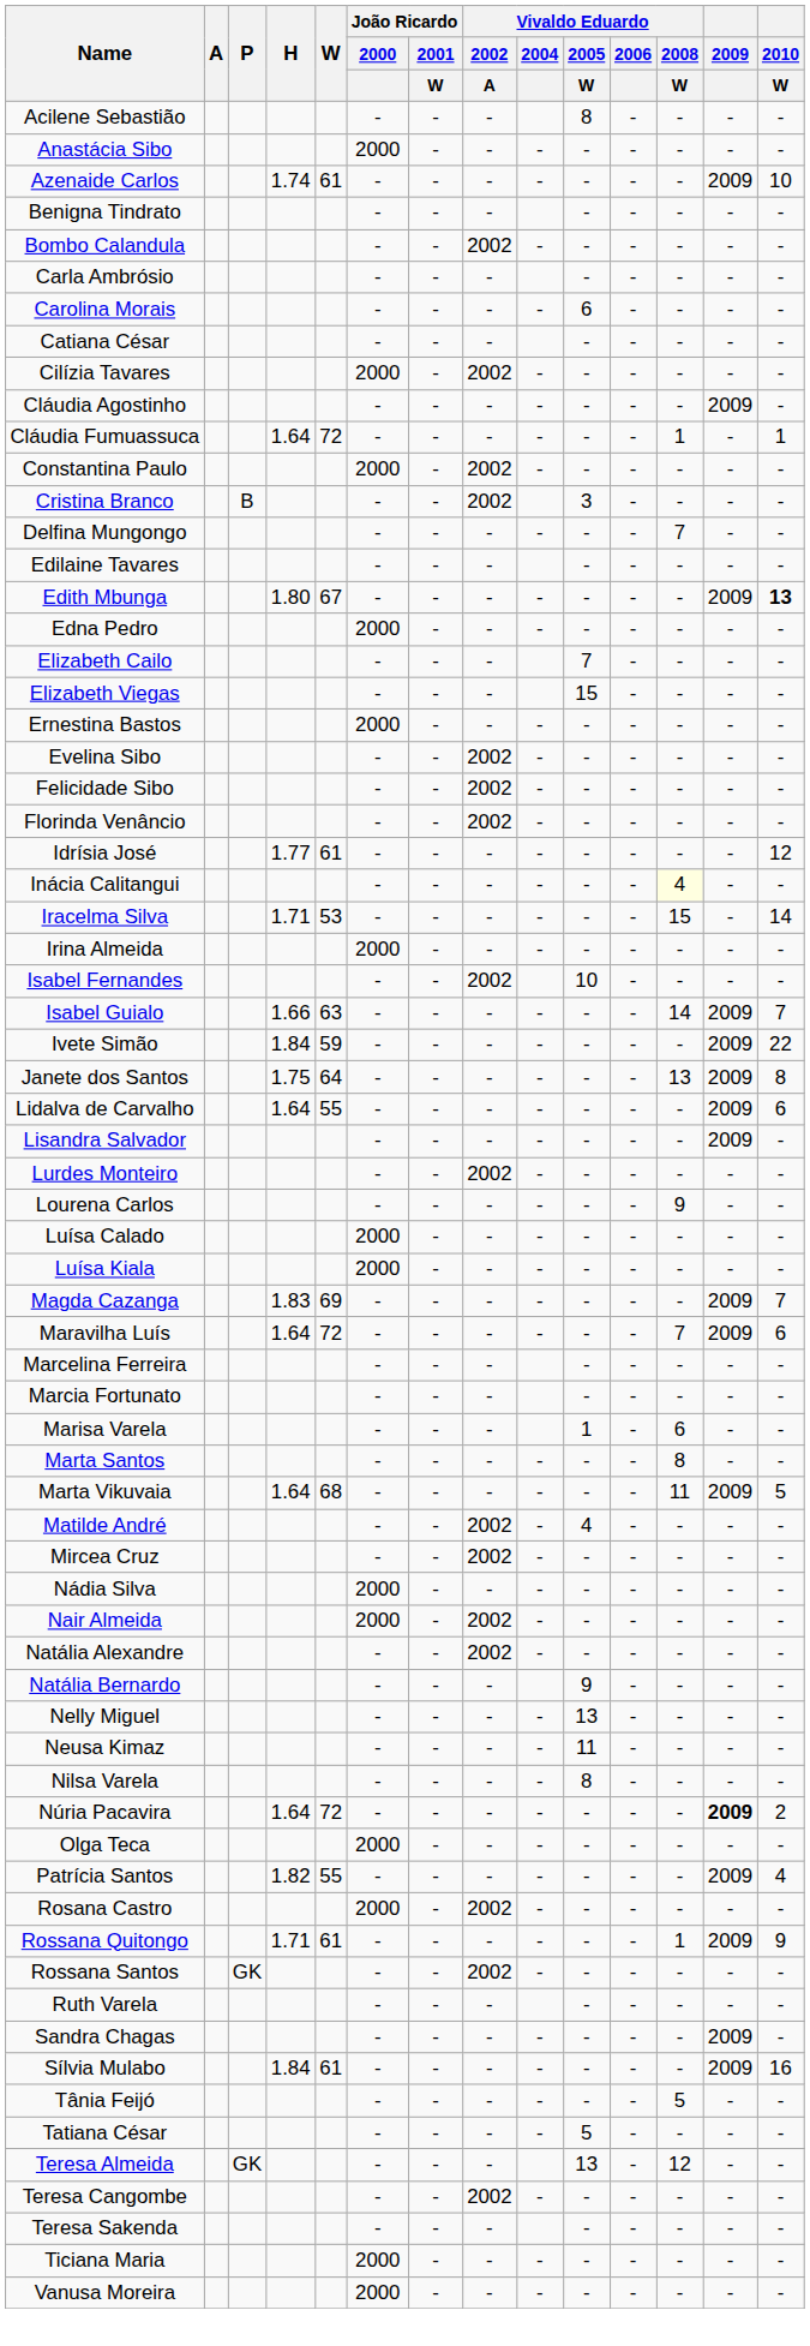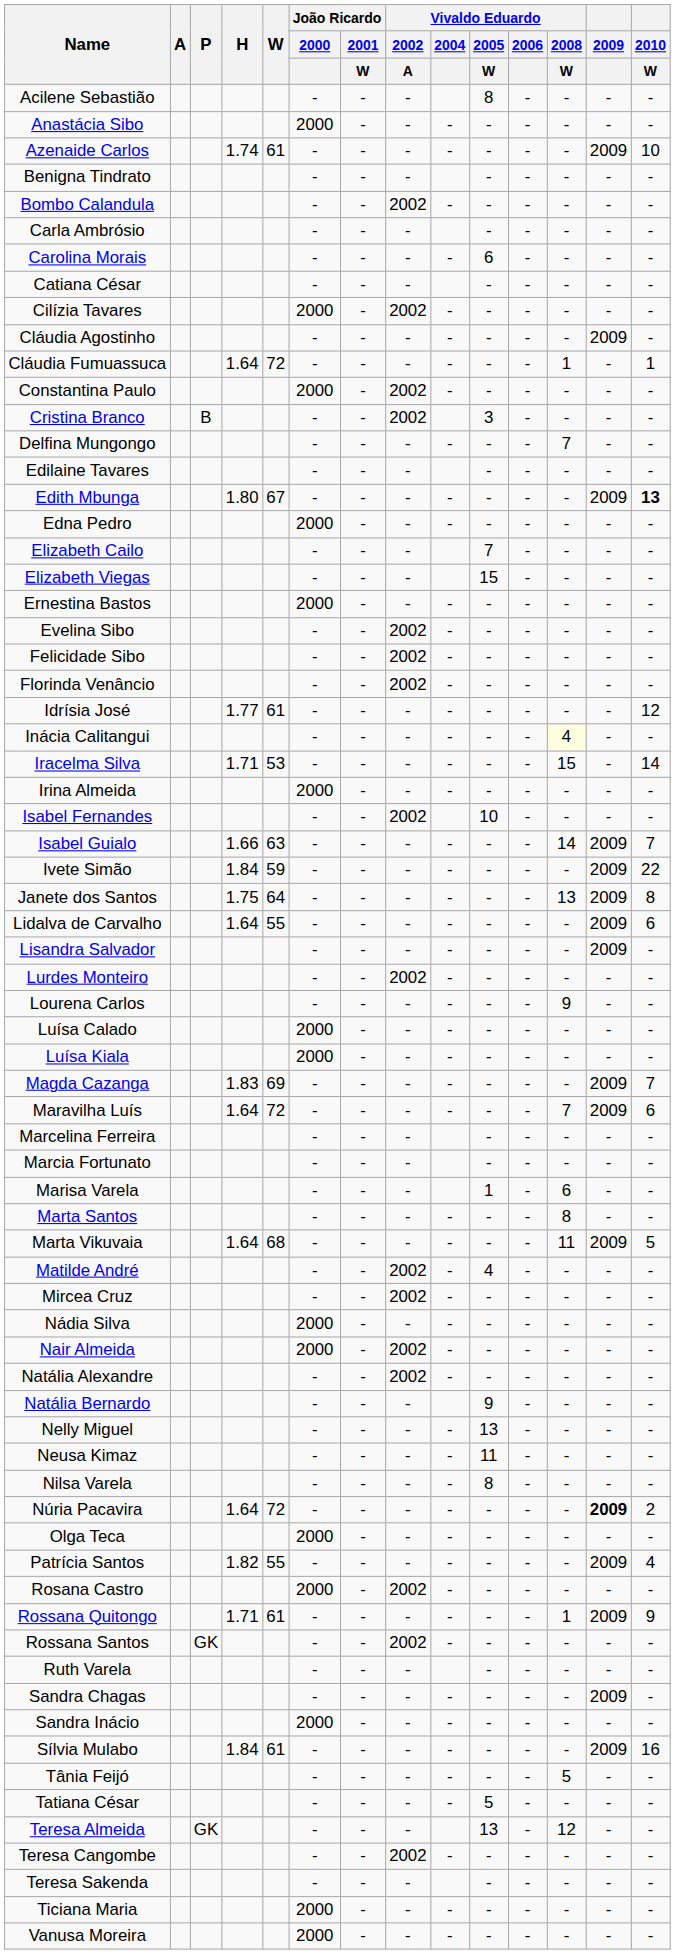 <table class="wikitable plainrowheaders sortable" style="text-align:center">
 <tr>
 <th scope="col" rowspan="3">Name</th>
 <th scope="col" rowspan="3">A</th>
 <th scope="col" rowspan="3">P</th>
 <th scope="col" rowspan="3">H</th>
 <th scope="col" rowspan="3">W</th>
 <th colspan="2"><small>João Ricardo</small></th>
 <th colspan="5"><small><a href='#'>Vivaldo Eduardo</a></small></th>
 <th colspan="1"><small></small></th>
 <th colspan="1"><small></small></th>
 </tr>
 <tr>
 <th colspan="1"><small><a href='#'>2000</a></small></th>
 <th colspan="1"><small><a href='#'>2001</a></small></th>
 <th colspan="1"><small><a href='#'>2002</a></small></th>
 <th colspan="1"><small><a href='#'>2004</a></small></th>
 <th colspan="1"><small><a href='#'>2005</a></small></th>
 <th colspan="1"><small><a href='#'>2006</a></small></th>
 <th colspan="1"><small><a href='#'>2008</a></small></th>
 <th colspan="1"><small><a href='#'>2009</a></small></th>
 <th colspan="1"><small><a href='#'>2010</a></small></th>
 </tr>
 <tr>
 <th scope="col" rowspan="1"><small></small></th>
 <th scope="col" rowspan="1"><small>W</small></th>
 <th scope="col" rowspan="1"><small>A</small></th>
 <th scope="col" rowspan="1"><small></small></th>
 <th scope="col" rowspan="1"><small>W</small></th>
 <th scope="col" rowspan="1"><small></small></th>
 <th scope="col" rowspan="1"><small>W</small></th>
 <th scope="col" rowspan="1"><small></small></th>
 <th scope="col" rowspan="1"><small>W</small></th>
 </tr>
 <tr>
 <td>Acilene Sebastião</td>
 <td></td>
 <td></td>
 <td></td>
 <td></td>
 <td>-</td>
 <td>-</td>
 <td>-</td>
 <td></td>
 <td data-sort-value="08">8</td>
 <td>-</td>
 <td>-</td>
 <td>-</td>
 <td>-</td>
 </tr>
 <tr>
 <td><a href='#'>Anastácia Sibo</a></td>
 <td></td>
 <td></td>
 <td></td>
 <td></td>
 <td>2000</td>
 <td>-</td>
 <td>-</td>
 <td>-</td>
 <td>-</td>
 <td>-</td>
 <td>-</td>
 <td>-</td>
 <td>-</td>
 </tr>
 <tr>
 <td><a href='#'>Azenaide Carlos</a></td>
 <td></td>
 <td></td>
 <td>1.74</td>
 <td>61</td>
 <td>-</td>
 <td>-</td>
 <td>-</td>
 <td>-</td>
 <td>-</td>
 <td>-</td>
 <td>-</td>
 <td>2009</td>
 <td>10</td>
 </tr>
 <tr>
 <td>Benigna Tindrato</td>
 <td></td>
 <td></td>
 <td></td>
 <td></td>
 <td>-</td>
 <td>-</td>
 <td>-</td>
 <td></td>
 <td>-</td>
 <td>-</td>
 <td>-</td>
 <td>-</td>
 <td>-</td>
 </tr>
 <tr>
 <td><a href='#'>Bombo Calandula</a></td>
 <td></td>
 <td></td>
 <td></td>
 <td></td>
 <td>-</td>
 <td>-</td>
 <td>2002</td>
 <td>-</td>
 <td>-</td>
 <td>-</td>
 <td>-</td>
 <td>-</td>
 <td>-</td>
 </tr>
 <tr>
 <td>Carla Ambrósio</td>
 <td></td>
 <td></td>
 <td></td>
 <td></td>
 <td>-</td>
 <td>-</td>
 <td>-</td>
 <td></td>
 <td>-</td>
 <td>-</td>
 <td>-</td>
 <td>-</td>
 <td>-</td>
 </tr>
 <tr>
 <td><a href='#'>Carolina Morais</a></td>
 <td></td>
 <td></td>
 <td></td>
 <td></td>
 <td>-</td>
 <td>-</td>
 <td>-</td>
 <td>-</td>
 <td data-sort-value="06">6</td>
 <td>-</td>
 <td>-</td>
 <td>-</td>
 <td>-</td>
 </tr>
 <tr>
 <td>Catiana César</td>
 <td></td>
 <td></td>
 <td></td>
 <td></td>
 <td>-</td>
 <td>-</td>
 <td>-</td>
 <td></td>
 <td>-</td>
 <td>-</td>
 <td>-</td>
 <td>-</td>
 <td>-</td>
 </tr>
 <tr>
 <td>Cilízia Tavares</td>
 <td></td>
 <td></td>
 <td></td>
 <td></td>
 <td>2000</td>
 <td>-</td>
 <td>2002</td>
 <td>-</td>
 <td>-</td>
 <td>-</td>
 <td>-</td>
 <td>-</td>
 <td>-</td>
 </tr>
 <tr>
 <td>Cláudia Agostinho</td>
 <td></td>
 <td></td>
 <td></td>
 <td></td>
 <td>-</td>
 <td>-</td>
 <td>-</td>
 <td>-</td>
 <td>-</td>
 <td>-</td>
 <td>-</td>
 <td>2009</td>
 <td>-</td>
 </tr>
 <tr>
 <td>Cláudia Fumuassuca</td>
 <td></td>
 <td></td>
 <td>1.64</td>
 <td>72</td>
 <td>-</td>
 <td>-</td>
 <td>-</td>
 <td>-</td>
 <td>-</td>
 <td>-</td>
 <td data-sort-value="01">1</td>
 <td>-</td>
 <td data-sort-value="01">1</td>
 </tr>
 <tr>
 <td>Constantina Paulo</td>
 <td></td>
 <td></td>
 <td></td>
 <td></td>
 <td>2000</td>
 <td>-</td>
 <td>2002</td>
 <td>-</td>
 <td>-</td>
 <td>-</td>
 <td>-</td>
 <td>-</td>
 <td>-</td>
 </tr>
 <tr>
 <td><a href='#'>Cristina Branco</a></td>
 <td></td>
 <td>B</td>
 <td></td>
 <td></td>
 <td>-</td>
 <td>-</td>
 <td>2002</td>
 <td></td>
 <td data-sort-value="03">3</td>
 <td>-</td>
 <td>-</td>
 <td>-</td>
 <td>-</td>
 </tr>
 <tr>
 <td>Delfina Mungongo</td>
 <td></td>
 <td></td>
 <td></td>
 <td></td>
 <td>-</td>
 <td>-</td>
 <td>-</td>
 <td>-</td>
 <td>-</td>
 <td>-</td>
 <td data-sort-value="07">7</td>
 <td>-</td>
 <td>-</td>
 </tr>
 <tr>
 <td>Edilaine Tavares</td>
 <td></td>
 <td></td>
 <td></td>
 <td></td>
 <td>-</td>
 <td>-</td>
 <td>-</td>
 <td></td>
 <td>-</td>
 <td>-</td>
 <td>-</td>
 <td>-</td>
 <td>-</td>
 </tr>
 <tr>
 <td><a href='#'>Edith Mbunga</a></td>
 <td></td>
 <td></td>
 <td>1.80</td>
 <td>67</td>
 <td>-</td>
 <td>-</td>
 <td>-</td>
 <td>-</td>
 <td>-</td>
 <td>-</td>
 <td>-</td>
 <td>2009</td>
 <td><strong>13</strong></td>
 </tr>
 <tr>
 <td>Edna Pedro</td>
 <td></td>
 <td></td>
 <td></td>
 <td></td>
 <td>2000</td>
 <td>-</td>
 <td>-</td>
 <td>-</td>
 <td>-</td>
 <td>-</td>
 <td>-</td>
 <td>-</td>
 <td>-</td>
 </tr>
 <tr>
 <td><a href='#'>Elizabeth Cailo</a></td>
 <td></td>
 <td></td>
 <td></td>
 <td></td>
 <td>-</td>
 <td>-</td>
 <td>-</td>
 <td></td>
 <td data-sort-value="07">7</td>
 <td>-</td>
 <td>-</td>
 <td>-</td>
 <td>-</td>
 </tr>
 <tr>
 <td><a href='#'>Elizabeth Viegas</a></td>
 <td></td>
 <td></td>
 <td></td>
 <td></td>
 <td>-</td>
 <td>-</td>
 <td>-</td>
 <td></td>
 <td>15</td>
 <td>-</td>
 <td>-</td>
 <td>-</td>
 <td>-</td>
 </tr>
 <tr>
 <td>Ernestina Bastos</td>
 <td></td>
 <td></td>
 <td></td>
 <td></td>
 <td>2000</td>
 <td>-</td>
 <td>-</td>
 <td>-</td>
 <td>-</td>
 <td>-</td>
 <td>-</td>
 <td>-</td>
 <td>-</td>
 </tr>
 <tr>
 <td>Evelina Sibo</td>
 <td></td>
 <td></td>
 <td></td>
 <td></td>
 <td>-</td>
 <td>-</td>
 <td>2002</td>
 <td>-</td>
 <td>-</td>
 <td>-</td>
 <td>-</td>
 <td>-</td>
 <td>-</td>
 </tr>
 <tr>
 <td>Felicidade Sibo</td>
 <td></td>
 <td></td>
 <td></td>
 <td></td>
 <td>-</td>
 <td>-</td>
 <td>2002</td>
 <td>-</td>
 <td>-</td>
 <td>-</td>
 <td>-</td>
 <td>-</td>
 <td>-</td>
 </tr>
 <tr>
 <td>Florinda Venâncio</td>
 <td></td>
 <td></td>
 <td></td>
 <td></td>
 <td>-</td>
 <td>-</td>
 <td>2002</td>
 <td>-</td>
 <td>-</td>
 <td>-</td>
 <td>-</td>
 <td>-</td>
 <td>-</td>
 </tr>
 <tr>
 <td>Idrísia José</td>
 <td></td>
 <td></td>
 <td>1.77</td>
 <td>61</td>
 <td>-</td>
 <td>-</td>
 <td>-</td>
 <td>-</td>
 <td>-</td>
 <td>-</td>
 <td>-</td>
 <td>-</td>
 <td>12</td>
 </tr>
 <tr>
 <td>Inácia Calitangui</td>
 <td></td>
 <td></td>
 <td></td>
 <td></td>
 <td>-</td>
 <td>-</td>
 <td>-</td>
 <td>-</td>
 <td>-</td>
 <td>-</td>
 <td data-sort-value="04" style="background: lightyellow;">4</td>
 <td>-</td>
 <td>-</td>
 </tr>
 <tr>
 <td><a href='#'>Iracelma Silva</a></td>
 <td></td>
 <td></td>
 <td>1.71</td>
 <td>53</td>
 <td>-</td>
 <td>-</td>
 <td>-</td>
 <td>-</td>
 <td>-</td>
 <td>-</td>
 <td>15</td>
 <td>-</td>
 <td>14</td>
 </tr>
 <tr>
 <td>Irina Almeida</td>
 <td></td>
 <td></td>
 <td></td>
 <td></td>
 <td>2000</td>
 <td>-</td>
 <td>-</td>
 <td>-</td>
 <td>-</td>
 <td>-</td>
 <td>-</td>
 <td>-</td>
 <td>-</td>
 </tr>
 <tr>
 <td><a href='#'>Isabel Fernandes</a></td>
 <td></td>
 <td></td>
 <td></td>
 <td></td>
 <td>-</td>
 <td>-</td>
 <td>2002</td>
 <td></td>
 <td>10</td>
 <td>-</td>
 <td>-</td>
 <td>-</td>
 <td>-</td>
 </tr>
 <tr>
 <td><a href='#'>Isabel Guialo</a></td>
 <td></td>
 <td></td>
 <td>1.66</td>
 <td>63</td>
 <td>-</td>
 <td>-</td>
 <td>-</td>
 <td>-</td>
 <td>-</td>
 <td>-</td>
 <td>14</td>
 <td>2009</td>
 <td data-sort-value="07">7</td>
 </tr>
 <tr>
 <td>Ivete Simão</td>
 <td></td>
 <td></td>
 <td>1.84</td>
 <td>59</td>
 <td>-</td>
 <td>-</td>
 <td>-</td>
 <td>-</td>
 <td>-</td>
 <td>-</td>
 <td>-</td>
 <td>2009</td>
 <td>22</td>
 </tr>
 <tr>
 <td>Janete dos Santos</td>
 <td></td>
 <td></td>
 <td>1.75</td>
 <td>64</td>
 <td>-</td>
 <td>-</td>
 <td>-</td>
 <td>-</td>
 <td>-</td>
 <td>-</td>
 <td>13</td>
 <td>2009</td>
 <td data-sort-value="08">8</td>
 </tr>
 <tr>
 <td>Lidalva de Carvalho</td>
 <td></td>
 <td></td>
 <td>1.64</td>
 <td>55</td>
 <td>-</td>
 <td>-</td>
 <td>-</td>
 <td>-</td>
 <td>-</td>
 <td>-</td>
 <td>-</td>
 <td>2009</td>
 <td data-sort-value="06">6</td>
 </tr>
 <tr>
 <td><a href='#'>Lisandra Salvador</a></td>
 <td></td>
 <td></td>
 <td></td>
 <td></td>
 <td>-</td>
 <td>-</td>
 <td>-</td>
 <td>-</td>
 <td>-</td>
 <td>-</td>
 <td>-</td>
 <td>2009</td>
 <td>-</td>
 </tr>
 <tr>
 <td><a href='#'>Lurdes Monteiro</a></td>
 <td></td>
 <td></td>
 <td></td>
 <td></td>
 <td>-</td>
 <td>-</td>
 <td>2002</td>
 <td>-</td>
 <td>-</td>
 <td>-</td>
 <td>-</td>
 <td>-</td>
 <td>-</td>
 </tr>
 <tr>
 <td>Lourena Carlos</td>
 <td></td>
 <td></td>
 <td></td>
 <td></td>
 <td>-</td>
 <td>-</td>
 <td>-</td>
 <td>-</td>
 <td>-</td>
 <td>-</td>
 <td data-sort-value="09">9</td>
 <td>-</td>
 <td>-</td>
 </tr>
 <tr>
 <td>Luísa Calado</td>
 <td></td>
 <td></td>
 <td></td>
 <td></td>
 <td>2000</td>
 <td>-</td>
 <td>-</td>
 <td>-</td>
 <td>-</td>
 <td>-</td>
 <td>-</td>
 <td>-</td>
 <td>-</td>
 </tr>
 <tr>
 <td><a href='#'>Luísa Kiala</a></td>
 <td></td>
 <td></td>
 <td></td>
 <td></td>
 <td>2000</td>
 <td>-</td>
 <td>-</td>
 <td>-</td>
 <td>-</td>
 <td>-</td>
 <td>-</td>
 <td>-</td>
 <td>-</td>
 </tr>
 <tr>
 <td><a href='#'>Magda Cazanga</a></td>
 <td></td>
 <td></td>
 <td>1.83</td>
 <td>69</td>
 <td>-</td>
 <td>-</td>
 <td>-</td>
 <td>-</td>
 <td>-</td>
 <td>-</td>
 <td>-</td>
 <td>2009</td>
 <td data-sort-value="07">7</td>
 </tr>
 <tr>
 <td>Maravilha Luís</td>
 <td></td>
 <td></td>
 <td>1.64</td>
 <td>72</td>
 <td>-</td>
 <td>-</td>
 <td>-</td>
 <td>-</td>
 <td>-</td>
 <td>-</td>
 <td data-sort-value="07">7</td>
 <td>2009</td>
 <td data-sort-value="06">6</td>
 </tr>
 <tr>
 <td>Marcelina Ferreira</td>
 <td></td>
 <td></td>
 <td></td>
 <td></td>
 <td>-</td>
 <td>-</td>
 <td>-</td>
 <td></td>
 <td>-</td>
 <td>-</td>
 <td>-</td>
 <td>-</td>
 <td>-</td>
 </tr>
 <tr>
 <td>Marcia Fortunato</td>
 <td></td>
 <td></td>
 <td></td>
 <td></td>
 <td>-</td>
 <td>-</td>
 <td>-</td>
 <td></td>
 <td>-</td>
 <td>-</td>
 <td>-</td>
 <td>-</td>
 <td>-</td>
 </tr>
 <tr>
 <td>Marisa Varela</td>
 <td></td>
 <td></td>
 <td></td>
 <td></td>
 <td>-</td>
 <td>-</td>
 <td>-</td>
 <td></td>
 <td data-sort-value="01">1</td>
 <td>-</td>
 <td data-sort-value="06">6</td>
 <td>-</td>
 <td>-</td>
 </tr>
 <tr>
 <td><a href='#'>Marta Santos</a></td>
 <td></td>
 <td></td>
 <td></td>
 <td></td>
 <td>-</td>
 <td>-</td>
 <td>-</td>
 <td>-</td>
 <td>-</td>
 <td>-</td>
 <td data-sort-value="08">8</td>
 <td>-</td>
 <td>-</td>
 </tr>
 <tr>
 <td>Marta Vikuvaia</td>
 <td></td>
 <td></td>
 <td>1.64</td>
 <td>68</td>
 <td>-</td>
 <td>-</td>
 <td>-</td>
 <td>-</td>
 <td>-</td>
 <td>-</td>
 <td>11</td>
 <td>2009</td>
 <td data-sort-value="05">5</td>
 </tr>
 <tr>
 <td><a href='#'>Matilde André</a></td>
 <td></td>
 <td></td>
 <td></td>
 <td></td>
 <td>-</td>
 <td>-</td>
 <td>2002</td>
 <td>-</td>
 <td data-sort-value="04">4</td>
 <td>-</td>
 <td>-</td>
 <td>-</td>
 <td>-</td>
 </tr>
 <tr>
 <td>Mircea Cruz</td>
 <td></td>
 <td></td>
 <td></td>
 <td></td>
 <td>-</td>
 <td>-</td>
 <td>2002</td>
 <td>-</td>
 <td>-</td>
 <td>-</td>
 <td>-</td>
 <td>-</td>
 <td>-</td>
 </tr>
 <tr>
 <td data-sort-value="Nadia">Nádia Silva</td>
 <td></td>
 <td></td>
 <td></td>
 <td></td>
 <td>2000</td>
 <td>-</td>
 <td>-</td>
 <td>-</td>
 <td>-</td>
 <td>-</td>
 <td>-</td>
 <td>-</td>
 <td>-</td>
 </tr>
 <tr>
 <td><a href='#'>Nair Almeida</a></td>
 <td></td>
 <td></td>
 <td></td>
 <td></td>
 <td>2000</td>
 <td>-</td>
 <td>2002</td>
 <td>-</td>
 <td>-</td>
 <td>-</td>
 <td>-</td>
 <td>-</td>
 <td>-</td>
 </tr>
 <tr>
 <td>Natália Alexandre</td>
 <td></td>
 <td></td>
 <td></td>
 <td></td>
 <td>-</td>
 <td>-</td>
 <td>2002</td>
 <td>-</td>
 <td>-</td>
 <td>-</td>
 <td>-</td>
 <td>-</td>
 <td>-</td>
 </tr>
 <tr>
 <td><a href='#'>Natália Bernardo</a></td>
 <td></td>
 <td></td>
 <td></td>
 <td></td>
 <td>-</td>
 <td>-</td>
 <td>-</td>
 <td></td>
 <td data-sort-value="09">9</td>
 <td>-</td>
 <td>-</td>
 <td>-</td>
 <td>-</td>
 </tr>
 <tr>
 <td>Nelly Miguel</td>
 <td></td>
 <td></td>
 <td></td>
 <td></td>
 <td>-</td>
 <td>-</td>
 <td>-</td>
 <td>-</td>
 <td>13</td>
 <td>-</td>
 <td>-</td>
 <td>-</td>
 <td>-</td>
 </tr>
 <tr>
 <td>Neusa Kimaz</td>
 <td></td>
 <td></td>
 <td></td>
 <td></td>
 <td>-</td>
 <td>-</td>
 <td>-</td>
 <td>-</td>
 <td>11</td>
 <td>-</td>
 <td>-</td>
 <td>-</td>
 <td>-</td>
 </tr>
 <tr>
 <td>Nilsa Varela</td>
 <td></td>
 <td></td>
 <td></td>
 <td></td>
 <td>-</td>
 <td>-</td>
 <td>-</td>
 <td>-</td>
 <td data-sort-value="08">8</td>
 <td>-</td>
 <td>-</td>
 <td>-</td>
 <td>-</td>
 </tr>
 <tr>
 <td>Núria Pacavira</td>
 <td></td>
 <td></td>
 <td>1.64</td>
 <td>72</td>
 <td>-</td>
 <td>-</td>
 <td>-</td>
 <td>-</td>
 <td>-</td>
 <td>-</td>
 <td>-</td>
 <td><strong>2009</strong></td>
 <td data-sort-value="02">2</td>
 </tr>
 <tr>
 <td>Olga Teca</td>
 <td></td>
 <td></td>
 <td></td>
 <td></td>
 <td>2000</td>
 <td>-</td>
 <td>-</td>
 <td>-</td>
 <td>-</td>
 <td>-</td>
 <td>-</td>
 <td>-</td>
 <td>-</td>
 </tr>
 <tr>
 <td>Patrícia Santos</td>
 <td></td>
 <td></td>
 <td>1.82</td>
 <td>55</td>
 <td>-</td>
 <td>-</td>
 <td>-</td>
 <td>-</td>
 <td>-</td>
 <td>-</td>
 <td>-</td>
 <td>2009</td>
 <td data-sort-value="04">4</td>
 </tr>
 <tr>
 <td>Rosana Castro</td>
 <td></td>
 <td></td>
 <td></td>
 <td></td>
 <td>2000</td>
 <td>-</td>
 <td>2002</td>
 <td>-</td>
 <td>-</td>
 <td>-</td>
 <td>-</td>
 <td>-</td>
 <td>-</td>
 </tr>
 <tr>
 <td><a href='#'>Rossana Quitongo</a></td>
 <td></td>
 <td></td>
 <td>1.71</td>
 <td>61</td>
 <td>-</td>
 <td>-</td>
 <td>-</td>
 <td>-</td>
 <td>-</td>
 <td>-</td>
 <td data-sort-value="01">1</td>
 <td>2009</td>
 <td data-sort-value="09">9</td>
 </tr>
 <tr>
 <td>Rossana Santos</td>
 <td></td>
 <td>GK</td>
 <td></td>
 <td></td>
 <td>-</td>
 <td>-</td>
 <td>2002</td>
 <td>-</td>
 <td>-</td>
 <td>-</td>
 <td>-</td>
 <td>-</td>
 <td>-</td>
 </tr>
 <tr>
 <td>Ruth Varela</td>
 <td></td>
 <td></td>
 <td></td>
 <td></td>
 <td>-</td>
 <td>-</td>
 <td>-</td>
 <td></td>
 <td>-</td>
 <td>-</td>
 <td>-</td>
 <td>-</td>
 <td>-</td>
 </tr>
 <tr>
 <td>Sandra Chagas</td>
 <td></td>
 <td></td>
 <td></td>
 <td></td>
 <td>-</td>
 <td>-</td>
 <td>-</td>
 <td>-</td>
 <td>-</td>
 <td>-</td>
 <td>-</td>
 <td>2009</td>
 <td>-</td>
 </tr>
 <tr>
+<td>Sandra Inácio</td>
+<td></td>
+<td></td>
+<td></td>
+<td></td>
+<td>2000</td>
+<td>-</td>
+<td>-</td>
+<td>-</td>
+<td>-</td>
+<td>-</td>
+<td>-</td>
+<td>-</td>
+<td>-</td>
+</tr>
+<tr>
 <td>Sílvia Mulabo</td>
 <td></td>
 <td></td>
 <td>1.84</td>
 <td>61</td>
 <td>-</td>
 <td>-</td>
 <td>-</td>
 <td>-</td>
 <td>-</td>
 <td>-</td>
 <td>-</td>
 <td>2009</td>
 <td>16</td>
 </tr>
 <tr>
 <td data-sort-value="Tania">Tânia Feijó</td>
 <td></td>
 <td></td>
 <td></td>
 <td></td>
 <td>-</td>
 <td>-</td>
 <td>-</td>
 <td>-</td>
 <td>-</td>
 <td>-</td>
 <td data-sort-value="05">5</td>
 <td>-</td>
 <td>-</td>
 </tr>
 <tr>
 <td>Tatiana César</td>
 <td></td>
 <td></td>
 <td></td>
 <td></td>
 <td>-</td>
 <td>-</td>
 <td>-</td>
 <td>-</td>
 <td data-sort-value="05">5</td>
 <td>-</td>
 <td>-</td>
 <td>-</td>
 <td>-</td>
 </tr>
 <tr>
 <td><a href='#'>Teresa Almeida</a></td>
 <td></td>
 <td>GK</td>
 <td></td>
 <td></td>
 <td>-</td>
 <td>-</td>
 <td>-</td>
 <td></td>
 <td>13</td>
 <td>-</td>
 <td>12</td>
 <td>-</td>
 <td>-</td>
 </tr>
 <tr>
 <td>Teresa Cangombe</td>
 <td></td>
 <td></td>
 <td></td>
 <td></td>
 <td>-</td>
 <td>-</td>
 <td>2002</td>
 <td>-</td>
 <td>-</td>
 <td>-</td>
 <td>-</td>
 <td>-</td>
 <td>-</td>
 </tr>
 <tr>
 <td>Teresa Sakenda</td>
 <td></td>
 <td></td>
 <td></td>
 <td></td>
 <td>-</td>
 <td>-</td>
 <td>-</td>
 <td></td>
 <td>-</td>
 <td>-</td>
 <td>-</td>
 <td>-</td>
 <td>-</td>
 </tr>
 <tr>
 <td>Ticiana Maria</td>
 <td></td>
 <td></td>
 <td></td>
 <td></td>
 <td>2000</td>
 <td>-</td>
 <td>-</td>
 <td>-</td>
 <td>-</td>
 <td>-</td>
 <td>-</td>
 <td>-</td>
 <td>-</td>
 </tr>
 <tr>
 <td>Vanusa Moreira</td>
 <td></td>
 <td></td>
 <td></td>
 <td></td>
 <td>2000</td>
 <td>-</td>
 <td>-</td>
 <td>-</td>
 <td>-</td>
 <td>-</td>
 <td>-</td>
 <td>-</td>
 <td>-</td>
 </tr>
 </table>
